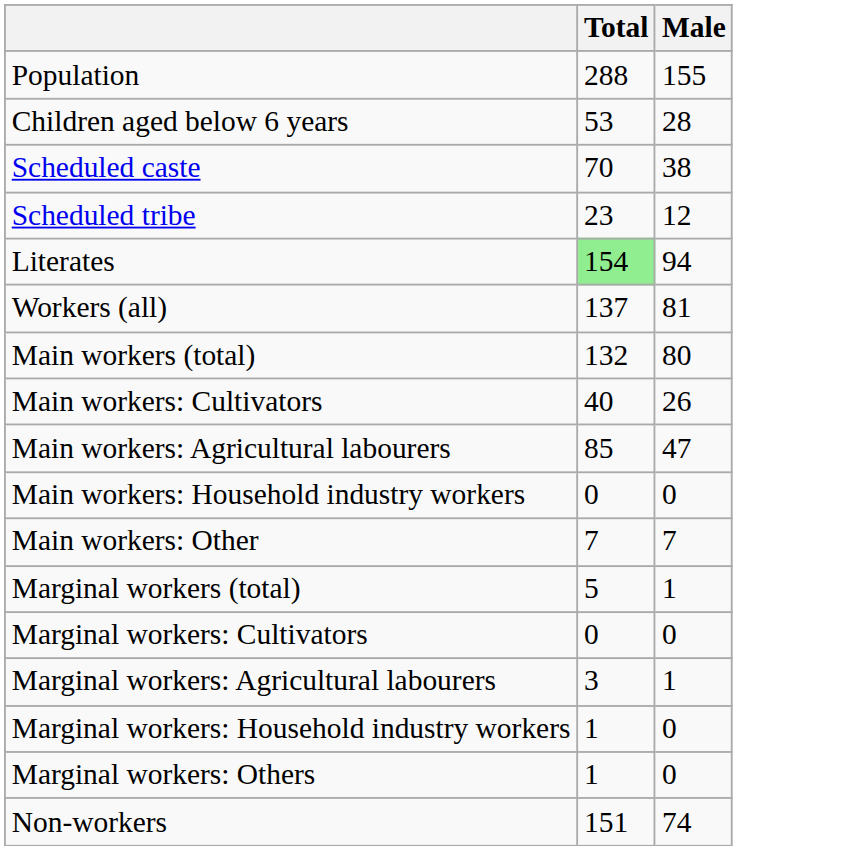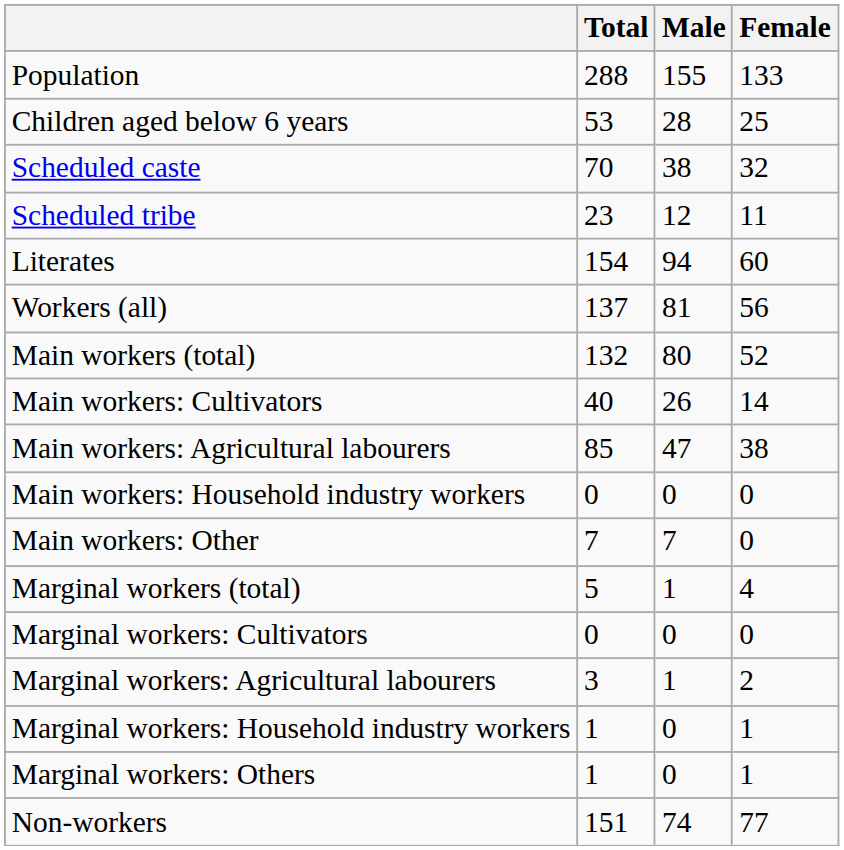 <table class="wikitable sortable">
 <tr>
 <th></th>
 <th>Total</th>
 <th>Male</th>
+<th>Female</th>
 </tr>
 <tr>
 <td>Population</td>
 <td>288</td>
 <td>155</td>
+<td>133</td>
 </tr>
 <tr>
 <td>Children aged below 6 years</td>
 <td>53</td>
 <td>28</td>
+<td>25</td>
 </tr>
 <tr>
 <td><a href='#'>Scheduled caste</a></td>
 <td>70</td>
 <td>38</td>
+<td>32</td>
 </tr>
 <tr>
 <td><a href='#'>Scheduled tribe</a></td>
 <td>23</td>
 <td>12</td>
+<td>11</td>
 </tr>
 <tr>
 <td>Literates</td>
-<td style="background: lightgreen;">154</td>
+<td>154</td>
 <td>94</td>
+<td>60</td>
 </tr>
 <tr>
 <td>Workers (all)</td>
 <td>137</td>
 <td>81</td>
+<td>56</td>
 </tr>
 <tr>
 <td>Main workers (total)</td>
 <td>132</td>
 <td>80</td>
+<td>52</td>
 </tr>
 <tr>
 <td>Main workers: Cultivators</td>
 <td>40</td>
 <td>26</td>
+<td>14</td>
 </tr>
 <tr>
 <td>Main workers: Agricultural labourers</td>
 <td>85</td>
 <td>47</td>
+<td>38</td>
 </tr>
 <tr>
 <td>Main workers: Household industry workers</td>
+<td>0</td>
 <td>0</td>
 <td>0</td>
 </tr>
 <tr>
 <td>Main workers: Other</td>
 <td>7</td>
 <td>7</td>
+<td>0</td>
 </tr>
 <tr>
 <td>Marginal workers (total)</td>
 <td>5</td>
 <td>1</td>
+<td>4</td>
 </tr>
 <tr>
 <td>Marginal workers: Cultivators</td>
+<td>0</td>
 <td>0</td>
 <td>0</td>
 </tr>
 <tr>
 <td>Marginal workers: Agricultural labourers</td>
 <td>3</td>
 <td>1</td>
+<td>2</td>
 </tr>
 <tr>
 <td>Marginal workers: Household industry workers</td>
 <td>1</td>
 <td>0</td>
+<td>1</td>
 </tr>
 <tr>
 <td>Marginal workers: Others</td>
 <td>1</td>
 <td>0</td>
+<td>1</td>
 </tr>
 <tr>
 <td>Non-workers</td>
 <td>151</td>
 <td>74</td>
+<td>77</td>
 </tr>
 </table>
